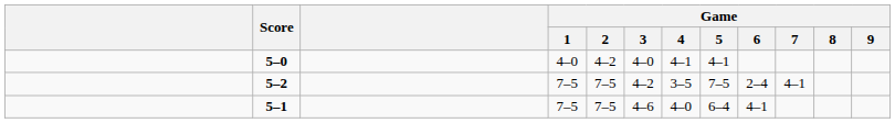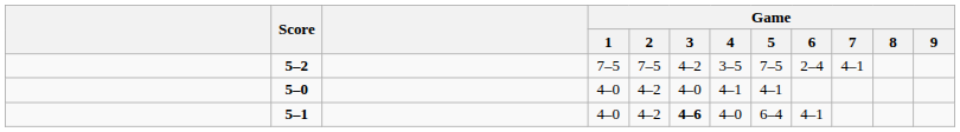 <table class="wikitable" style="text-align: center;">
 <tr>
 <th rowspan=2 align="right" width="270"></th>
 <th rowspan=2 width="45">Score</th>
 <th rowspan=2 align="left" width="270"></th>
 <th colspan=9>Game</th>
 </tr>
 <tr>
 <th width="35">1</th>
 <th width="35">2</th>
 <th width="35">3</th>
 <th width="35">4</th>
 <th width="35">5</th>
 <th width="35">6</th>
 <th width="35">7</th>
 <th width="35">8</th>
 <th width="35">9</th>
 </tr>
 <tr>
 <td align=left><strong><br></strong></td>
+<td align=center><strong>5–2</strong></td>
+<td align=left><br></td>
+<td>7–5</td>
+<td>7–5</td>
+<td>4–2</td>
+<td>3–5</td>
+<td>7–5</td>
+<td>2–4</td>
+<td>4–1</td>
+<td></td>
+<td></td>
+</tr>
+<tr>
+<td align=left><strong><br></strong></td>
 <td align=center><strong>5–0</strong></td>
 <td align=left><br></td>
 <td>4–0</td>
 <td>4–2</td>
 <td>4–0</td>
 <td>4–1</td>
 <td>4–1</td>
 <td></td>
 <td></td>
 <td></td>
 <td></td>
 </tr>
 <tr>
 <td align=left><strong><br></strong></td>
-<td align=center><strong>5–2</strong></td>
-<td align=left><br></td>
-<td>7–5</td>
-<td>7–5</td>
-<td>4–2</td>
-<td>3–5</td>
-<td>7–5</td>
-<td>2–4</td>
-<td>4–1</td>
-<td></td>
-<td></td>
-</tr>
-<tr>
-<td align=left><strong><br></strong></td>
 <td align=center><strong>5–1</strong></td>
 <td align=left><br></td>
-<td>7–5</td>
-<td>7–5</td>
-<td>4–6</td>
+<td>4–0</td>
+<td>4–2</td>
+<td><strong>4–6</strong></td>
 <td>4–0</td>
 <td>6–4</td>
 <td>4–1</td>
 <td></td>
 <td></td>
 <td></td>
 </tr>
 </table>
